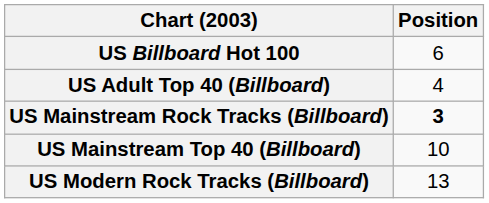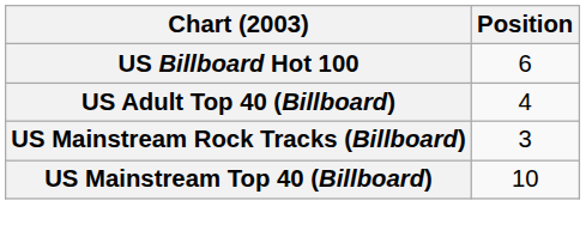 <table class="wikitable sortable plainrowheaders" style="text-align:center">
 <tr>
 <th scope="col">Chart (2003)</th>
 <th scope="col">Position</th>
 </tr>
 <tr>
 <th scope="row">US <em>Billboard</em> Hot 100</th>
 <td>6</td>
 </tr>
 <tr>
 <th scope="row">US Adult Top 40 (<em>Billboard</em>)</th>
 <td>4</td>
 </tr>
 <tr>
 <th scope="row">US Mainstream Rock Tracks (<em>Billboard</em>)</th>
-<td><strong>3</strong></td>
+<td>3</td>
 </tr>
 <tr>
 <th scope="row">US Mainstream Top 40 (<em>Billboard</em>)</th>
 <td>10</td>
 </tr>
-<tr>
-<th scope="row">US Modern Rock Tracks (<em>Billboard</em>)</th>
-<td>13</td>
-</tr>
 </table>
